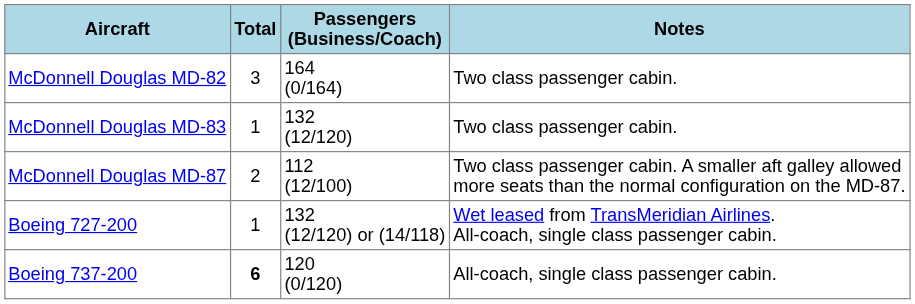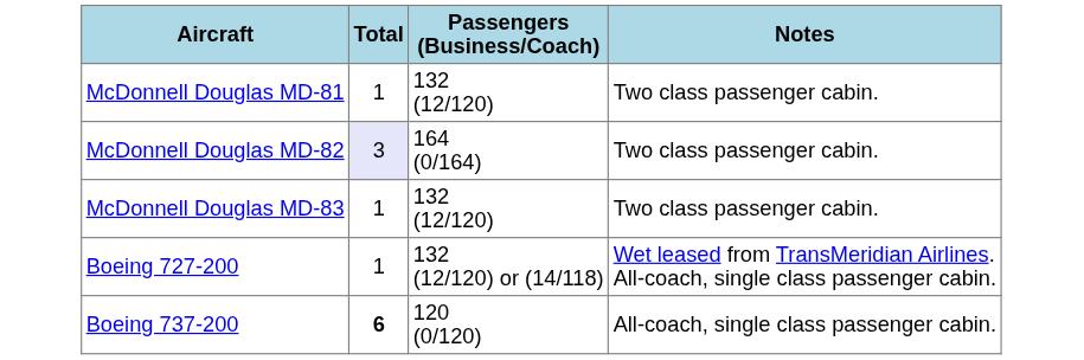 <table class="toccolours" border="1" cellpadding="3" style="border-collapse:collapse; margin:auto;">
 <tr bgcolor=lightblue>
 <th>Aircraft</th>
 <th>Total</th>
 <th>Passengers<br>(Business/Coach)</th>
 <th>Notes</th>
 </tr>
 <tr>
+<td><a href='#'>McDonnell Douglas MD-81</a></td>
+<td align=center>1</td>
+<td>132<br>(12/120)</td>
+<td>Two class passenger cabin.</td>
+</tr>
+<tr>
 <td><a href='#'>McDonnell Douglas MD-82</a></td>
-<td align=center>3</td>
+<td align=center style="background: lavender;">3</td>
 <td>164<br>(0/164)</td>
 <td>Two class passenger cabin.</td>
 </tr>
 <tr>
 <td><a href='#'>McDonnell Douglas MD-83</a></td>
 <td align=center>1</td>
 <td>132<br>(12/120)</td>
 <td>Two class passenger cabin.</td>
-</tr>
-<tr>
-<td><a href='#'>McDonnell Douglas MD-87</a></td>
-<td align=center>2</td>
-<td>112<br>(12/100)</td>
-<td>Two class passenger cabin. A smaller aft galley  allowed<br>more seats than the normal configuration on the MD-87.</td>
 </tr>
 <tr>
 <td><a href='#'>Boeing 727-200</a></td>
 <td align=center>1</td>
 <td>132<br>(12/120) or (14/118)</td>
 <td><a href='#'>Wet leased</a> from <a href='#'>TransMeridian Airlines</a>.<br>  All-coach, single class passenger cabin.</td>
 </tr>
 <tr>
 <td><a href='#'>Boeing 737-200</a></td>
 <td align=center><strong>6</strong></td>
 <td>120<br>(0/120)</td>
 <td>All-coach, single class passenger cabin.</td>
 </tr>
 </table>
